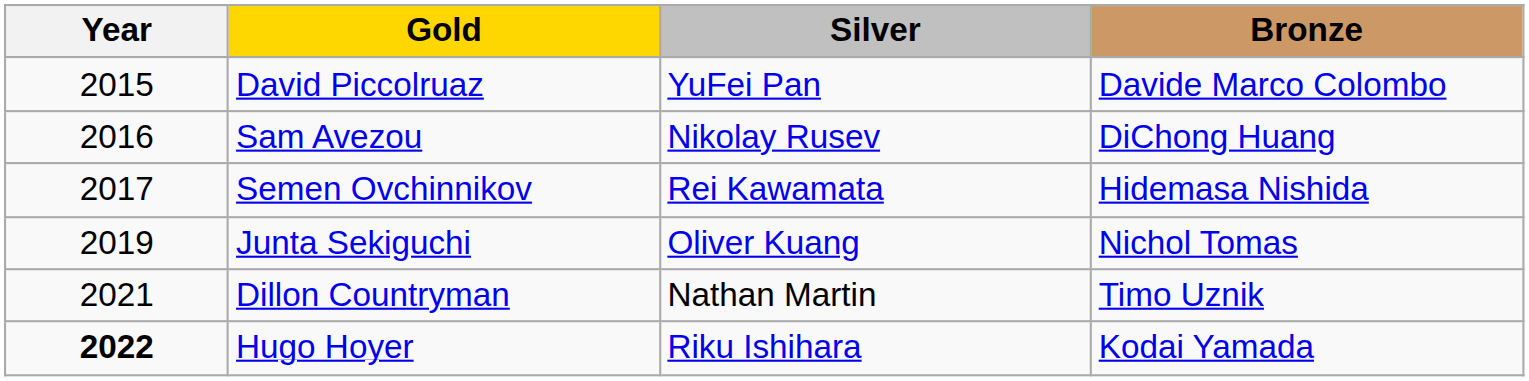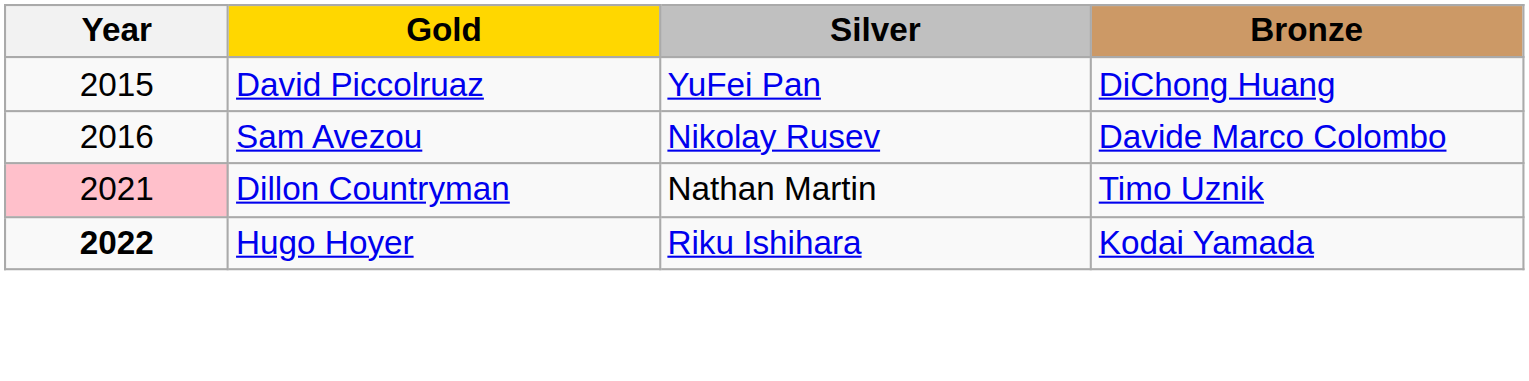 <table class="wikitable">
 <tr>
 <th width="100">Year</th>
 <th width="200" style="background:gold;">Gold</th>
 <th width="200" style="background:silver;">Silver</th>
 <th width="200" style="background:#CC9966;">Bronze</th>
 </tr>
 <tr>
 <td align="center">2015</td>
 <td> <a href='#'>David Piccolruaz</a></td>
 <td> <a href='#'>YuFei Pan</a></td>
-<td> <a href='#'>Davide Marco Colombo</a></td>
+<td> <a href='#'>DiChong Huang</a></td>
 </tr>
 <tr>
 <td align="center">2016</td>
 <td> <a href='#'>Sam Avezou</a></td>
 <td> <a href='#'>Nikolay Rusev</a></td>
-<td> <a href='#'>DiChong Huang</a></td>
+<td> <a href='#'>Davide Marco Colombo</a></td>
 </tr>
 <tr>
-<td align="center">2017</td>
-<td> <a href='#'>Semen Ovchinnikov</a></td>
-<td> <a href='#'>Rei Kawamata</a></td>
-<td> <a href='#'>Hidemasa Nishida</a></td>
-</tr>
-<tr>
-<td align="center">2019</td>
-<td> <a href='#'>Junta Sekiguchi</a></td>
-<td> <a href='#'>Oliver Kuang</a></td>
-<td> <a href='#'>Nichol Tomas</a></td>
-</tr>
-<tr>
-<td align="center">2021</td>
+<td align="center" style="background: pink;">2021</td>
 <td> <a href='#'>Dillon Countryman</a></td>
 <td> Nathan Martin</td>
 <td> <a href='#'>Timo Uznik</a></td>
 </tr>
 <tr>
 <td align="center"><strong>2022</strong></td>
 <td> <a href='#'>Hugo Hoyer</a></td>
 <td> <a href='#'>Riku Ishihara</a></td>
 <td> <a href='#'>Kodai Yamada</a></td>
 </tr>
 </table>
